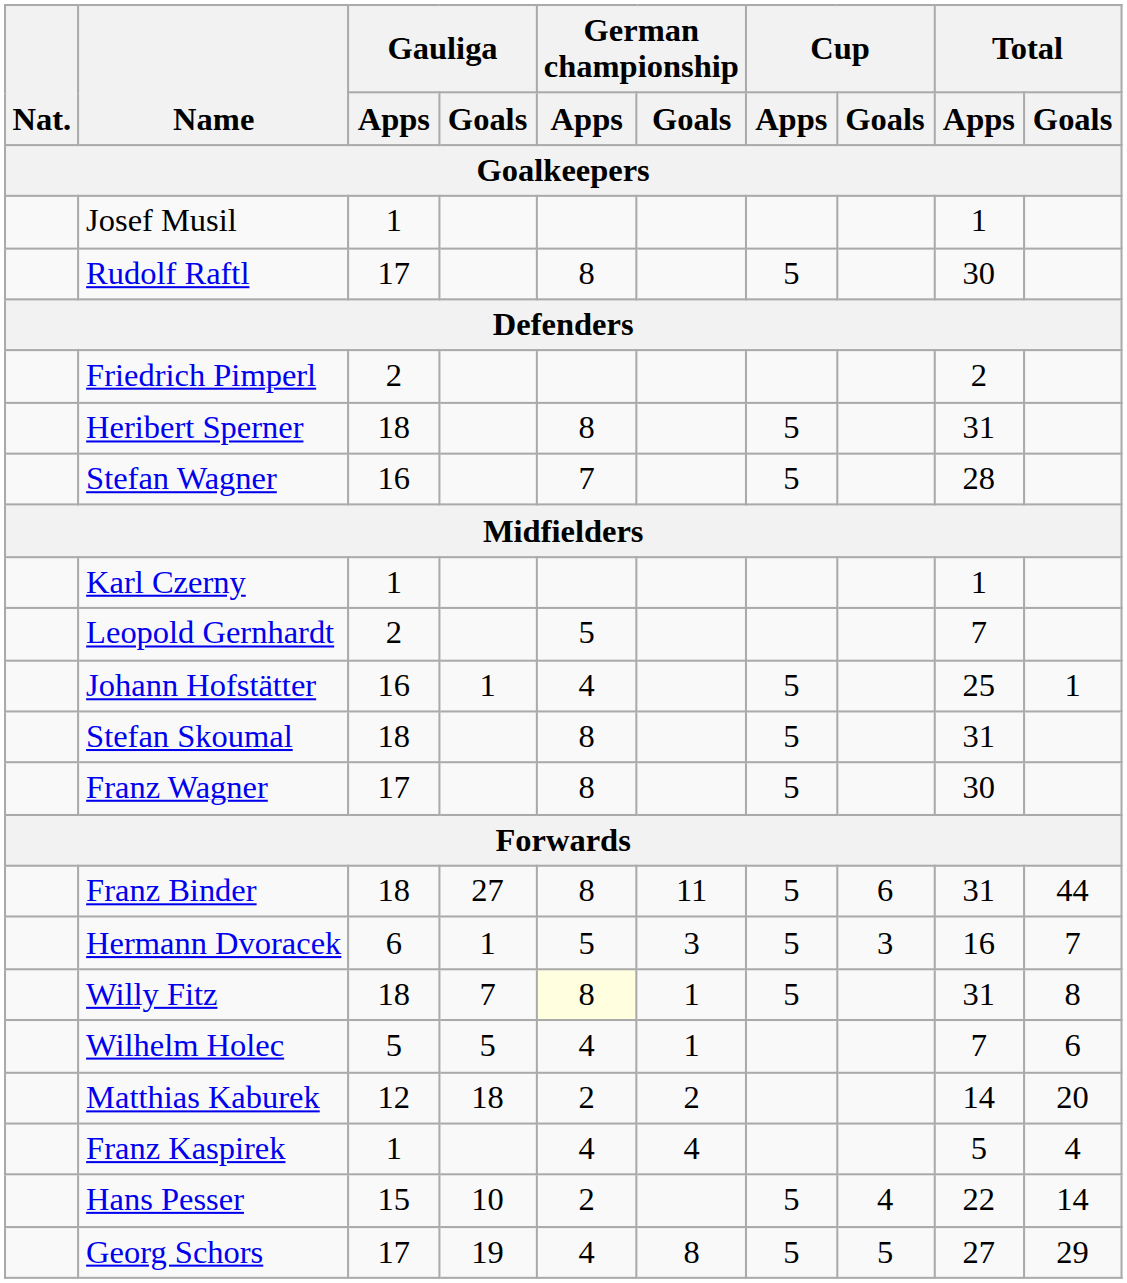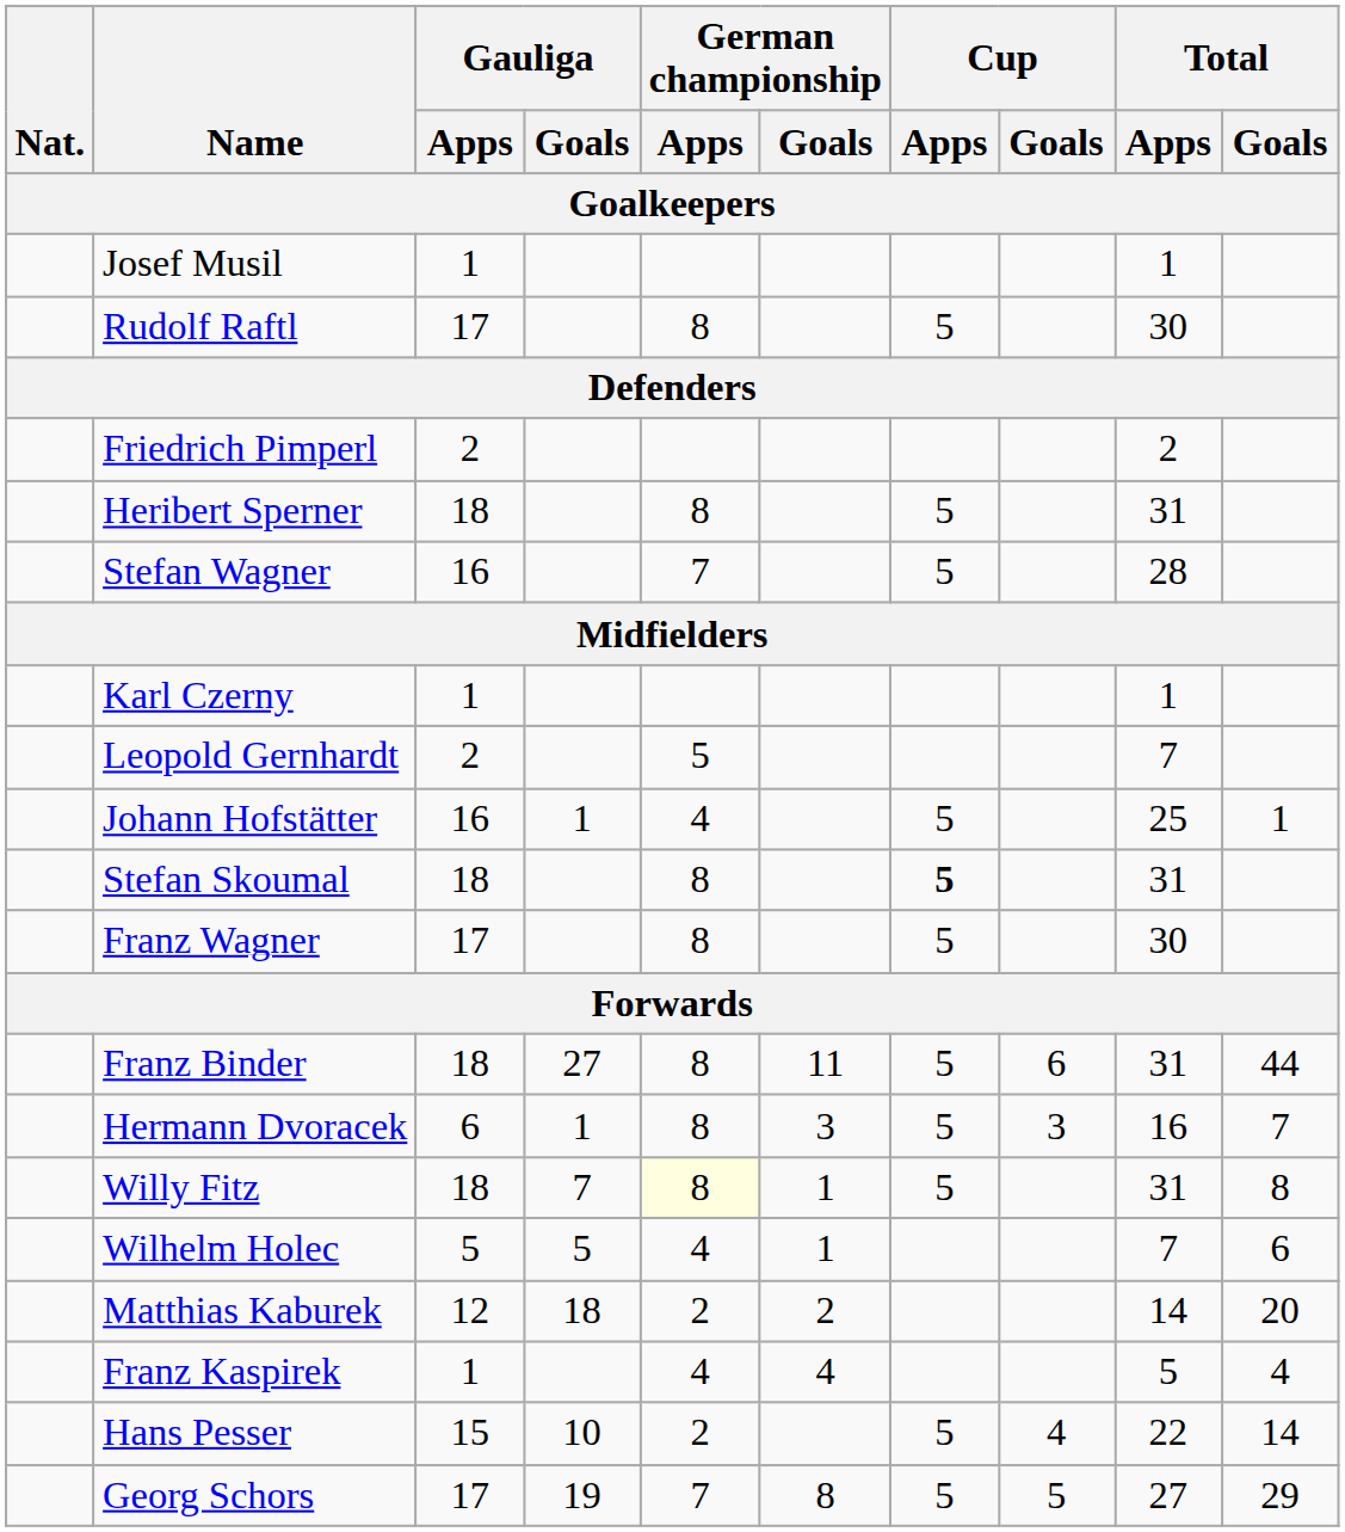 <table class="wikitable" style="text-align:center">
 <tr>
 <th rowspan="2" valign="bottom">Nat.</th>
 <th rowspan="2" valign="bottom">Name</th>
 <th colspan="2" width="85">Gauliga</th>
 <th colspan="2" width="85">German championship</th>
 <th colspan="2" width="85">Cup</th>
 <th colspan="2" width="85">Total</th>
 </tr>
 <tr>
 <th>Apps</th>
 <th>Goals</th>
 <th>Apps</th>
 <th>Goals</th>
 <th>Apps</th>
 <th>Goals</th>
 <th>Apps</th>
 <th>Goals</th>
 </tr>
 <tr>
 <th colspan=20>Goalkeepers</th>
 </tr>
 <tr>
 <td></td>
 <td align="left">Josef Musil</td>
 <td>1</td>
 <td></td>
 <td></td>
 <td></td>
 <td></td>
 <td></td>
 <td>1</td>
 <td></td>
 </tr>
 <tr>
 <td></td>
 <td align="left"><a href='#'>Rudolf Raftl</a></td>
 <td>17</td>
 <td></td>
 <td>8</td>
 <td></td>
 <td>5</td>
 <td></td>
 <td>30</td>
 <td></td>
 </tr>
 <tr>
 <th colspan=20>Defenders</th>
 </tr>
 <tr>
 <td></td>
 <td align="left"><a href='#'>Friedrich Pimperl</a></td>
 <td>2</td>
 <td></td>
 <td></td>
 <td></td>
 <td></td>
 <td></td>
 <td>2</td>
 <td></td>
 </tr>
 <tr>
 <td></td>
 <td align="left"><a href='#'>Heribert Sperner</a></td>
 <td>18</td>
 <td></td>
 <td>8</td>
 <td></td>
 <td>5</td>
 <td></td>
 <td>31</td>
 <td></td>
 </tr>
 <tr>
 <td></td>
 <td align="left"><a href='#'>Stefan Wagner</a></td>
 <td>16</td>
 <td></td>
 <td>7</td>
 <td></td>
 <td>5</td>
 <td></td>
 <td>28</td>
 <td></td>
 </tr>
 <tr>
 <th colspan=20>Midfielders</th>
 </tr>
 <tr>
 <td></td>
 <td align="left"><a href='#'>Karl Czerny</a></td>
 <td>1</td>
 <td></td>
 <td></td>
 <td></td>
 <td></td>
 <td></td>
 <td>1</td>
 <td></td>
 </tr>
 <tr>
 <td></td>
 <td align="left"><a href='#'>Leopold Gernhardt</a></td>
 <td>2</td>
 <td></td>
 <td>5</td>
 <td></td>
 <td></td>
 <td></td>
 <td>7</td>
 <td></td>
 </tr>
 <tr>
 <td></td>
 <td align="left"><a href='#'>Johann Hofstätter</a></td>
 <td>16</td>
 <td>1</td>
 <td>4</td>
 <td></td>
 <td>5</td>
 <td></td>
 <td>25</td>
 <td>1</td>
 </tr>
 <tr>
 <td></td>
 <td align="left"><a href='#'>Stefan Skoumal</a></td>
 <td>18</td>
 <td></td>
 <td>8</td>
 <td></td>
-<td>5</td>
+<td><strong>5</strong></td>
 <td></td>
 <td>31</td>
 <td></td>
 </tr>
 <tr>
 <td></td>
 <td align="left"><a href='#'>Franz Wagner</a></td>
 <td>17</td>
 <td></td>
 <td>8</td>
 <td></td>
 <td>5</td>
 <td></td>
 <td>30</td>
 <td></td>
 </tr>
 <tr>
 <th colspan=20>Forwards</th>
 </tr>
 <tr>
 <td></td>
 <td align="left"><a href='#'>Franz Binder</a></td>
 <td>18</td>
 <td>27</td>
 <td>8</td>
 <td>11</td>
 <td>5</td>
 <td>6</td>
 <td>31</td>
 <td>44</td>
 </tr>
 <tr>
 <td></td>
 <td align="left"><a href='#'>Hermann Dvoracek</a></td>
 <td>6</td>
 <td>1</td>
-<td>5</td>
+<td>8</td>
 <td>3</td>
 <td>5</td>
 <td>3</td>
 <td>16</td>
 <td>7</td>
 </tr>
 <tr>
 <td></td>
 <td align="left"><a href='#'>Willy Fitz</a></td>
 <td>18</td>
 <td>7</td>
 <td style="background: lightyellow;">8</td>
 <td>1</td>
 <td>5</td>
 <td></td>
 <td>31</td>
 <td>8</td>
 </tr>
 <tr>
 <td></td>
 <td align="left"><a href='#'>Wilhelm Holec</a></td>
 <td>5</td>
 <td>5</td>
 <td>4</td>
 <td>1</td>
 <td></td>
 <td></td>
 <td>7</td>
 <td>6</td>
 </tr>
 <tr>
 <td></td>
 <td align="left"><a href='#'>Matthias Kaburek</a></td>
 <td>12</td>
 <td>18</td>
 <td>2</td>
 <td>2</td>
 <td></td>
 <td></td>
 <td>14</td>
 <td>20</td>
 </tr>
 <tr>
 <td></td>
 <td align="left"><a href='#'>Franz Kaspirek</a></td>
 <td>1</td>
 <td></td>
 <td>4</td>
 <td>4</td>
 <td></td>
 <td></td>
 <td>5</td>
 <td>4</td>
 </tr>
 <tr>
 <td></td>
 <td align="left"><a href='#'>Hans Pesser</a></td>
 <td>15</td>
 <td>10</td>
 <td>2</td>
 <td></td>
 <td>5</td>
 <td>4</td>
 <td>22</td>
 <td>14</td>
 </tr>
 <tr>
 <td></td>
 <td align="left"><a href='#'>Georg Schors</a></td>
 <td>17</td>
 <td>19</td>
-<td>4</td>
+<td>7</td>
 <td>8</td>
 <td>5</td>
 <td>5</td>
 <td>27</td>
 <td>29</td>
 </tr>
 </table>
